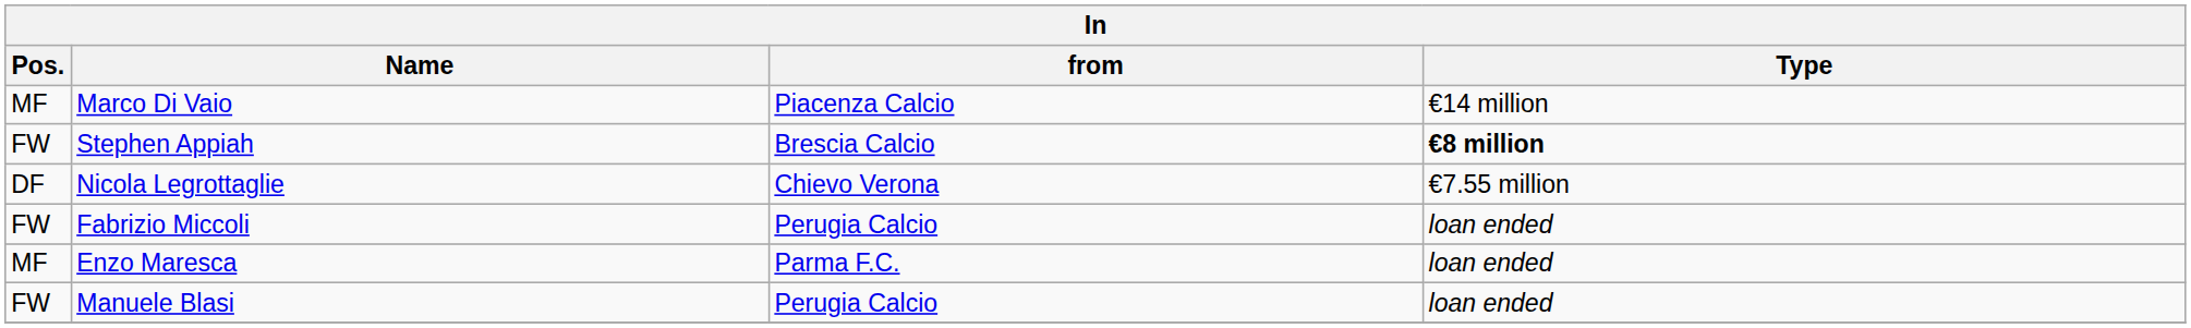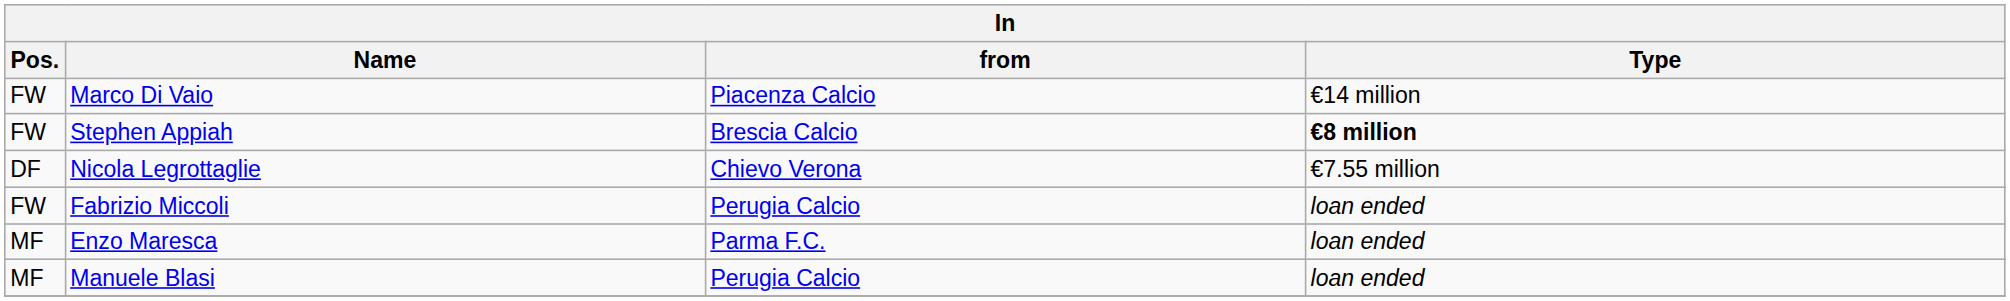 <table class="wikitable" style="font-size:90%;width:99%;">
 <tr>
 <th colspan="4">In</th>
 </tr>
 <tr>
 <th width=3%>Pos.</th>
 <th width=32%>Name</th>
 <th width=30%>from</th>
 <th width=35%>Type</th>
 </tr>
 <tr>
-<td>MF</td>
+<td>FW</td>
 <td><a href='#'>Marco Di Vaio</a></td>
 <td><a href='#'>Piacenza Calcio</a></td>
 <td>€14 million</td>
 </tr>
 <tr>
 <td>FW</td>
 <td><a href='#'>Stephen Appiah</a></td>
 <td><a href='#'>Brescia Calcio</a></td>
 <td><strong>€8 million</strong></td>
 </tr>
 <tr>
 <td>DF</td>
 <td><a href='#'>Nicola Legrottaglie</a></td>
 <td><a href='#'>Chievo Verona</a></td>
 <td>€7.55 million</td>
 </tr>
 <tr>
 <td>FW</td>
 <td><a href='#'>Fabrizio Miccoli</a></td>
 <td><a href='#'>Perugia Calcio</a></td>
 <td><em>loan ended</em></td>
 </tr>
 <tr>
 <td>MF</td>
 <td><a href='#'>Enzo Maresca</a></td>
 <td><a href='#'>Parma F.C.</a></td>
 <td><em>loan ended</em></td>
 </tr>
 <tr>
-<td>FW</td>
+<td>MF</td>
 <td><a href='#'>Manuele Blasi</a></td>
 <td><a href='#'>Perugia Calcio</a></td>
 <td><em>loan ended</em></td>
 </tr>
 <tr>
 </tr>
 </table>
